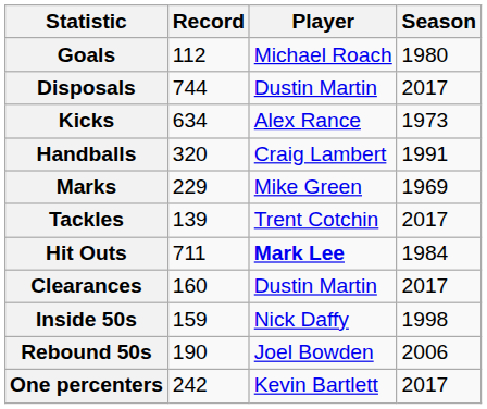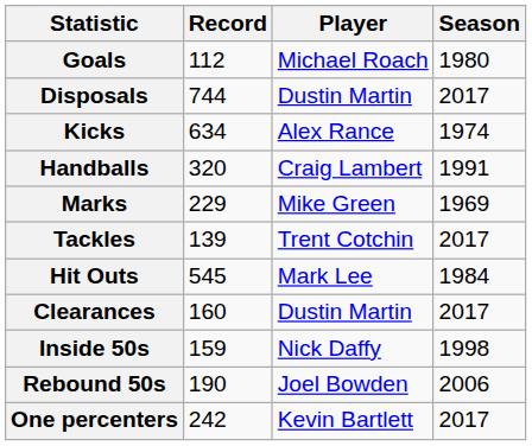 <table class="wikitable">
 <tr>
 <th scope="col">Statistic</th>
 <th scope="col">Record</th>
 <th scope="col">Player</th>
 <th scope="col">Season</th>
 </tr>
 <tr>
 <th scope="row">Goals</th>
 <td>112</td>
 <td><a href='#'>Michael Roach</a></td>
 <td>1980</td>
 </tr>
 <tr>
 <th scope="row">Disposals</th>
 <td>744</td>
 <td><a href='#'>Dustin Martin</a></td>
 <td>2017</td>
 </tr>
 <tr>
 <th scope="row">Kicks</th>
 <td>634</td>
 <td><a href='#'>Alex Rance</a></td>
-<td>1973</td>
+<td>1974</td>
 </tr>
 <tr>
 <th scope="row">Handballs</th>
 <td>320</td>
 <td><a href='#'>Craig Lambert</a></td>
 <td>1991</td>
 </tr>
 <tr>
 <th scope="row">Marks</th>
 <td>229</td>
 <td><a href='#'>Mike Green</a></td>
 <td>1969</td>
 </tr>
 <tr>
 <th scope="row">Tackles</th>
 <td>139</td>
 <td><a href='#'>Trent Cotchin</a></td>
 <td>2017</td>
 </tr>
 <tr>
 <th scope="row">Hit Outs</th>
-<td>711</td>
-<td><strong><a href='#'>Mark Lee</a></strong></td>
+<td>545</td>
+<td><a href='#'>Mark Lee</a></td>
 <td>1984</td>
 </tr>
 <tr>
 <th scope="row">Clearances</th>
 <td>160</td>
 <td><a href='#'>Dustin Martin</a></td>
 <td>2017</td>
 </tr>
 <tr>
 <th scope="row">Inside 50s</th>
 <td>159</td>
 <td><a href='#'>Nick Daffy</a></td>
 <td>1998</td>
 </tr>
 <tr>
 <th scope="row">Rebound 50s</th>
 <td>190</td>
 <td><a href='#'>Joel Bowden</a></td>
 <td>2006</td>
 </tr>
 <tr>
 <th scope="row">One percenters</th>
 <td>242</td>
 <td><a href='#'>Kevin Bartlett</a></td>
 <td>2017</td>
 </tr>
 </table>
